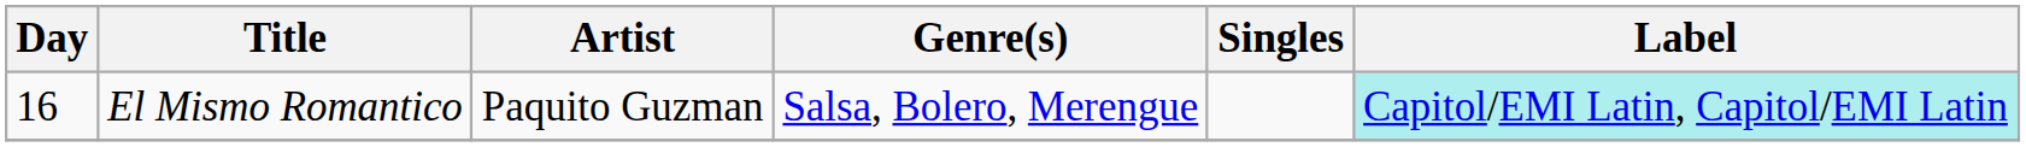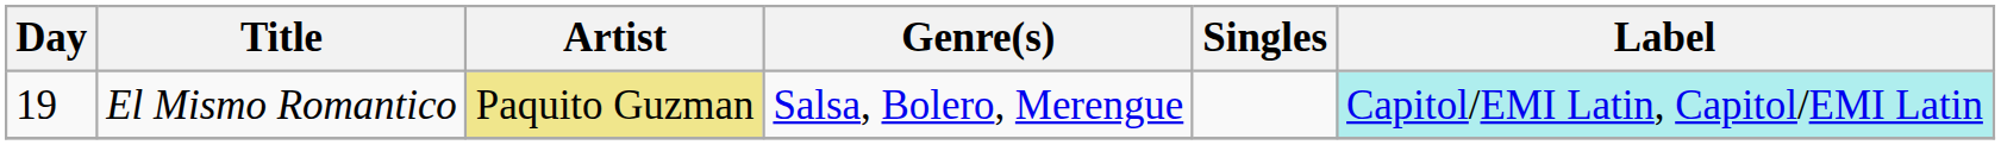 <table class="wikitable sortable" style="text-align: left;">
 <tr>
 <th>Day</th>
 <th>Title</th>
 <th>Artist</th>
 <th>Genre(s)</th>
 <th>Singles</th>
 <th>Label</th>
 </tr>
 <tr>
-<td>16</td>
+<td>19</td>
 <td><em>El Mismo Romantico</em></td>
-<td>Paquito Guzman</td>
+<td style="background: khaki;">Paquito Guzman</td>
 <td><a href='#'>Salsa</a>, <a href='#'>Bolero</a>, <a href='#'>Merengue</a></td>
 <td></td>
 <td style="background: paleturquoise;"><a href='#'>Capitol</a>/<a href='#'>EMI Latin</a>, <a href='#'>Capitol</a>/<a href='#'>EMI Latin</a></td>
 </tr>
 <tr>
 </tr>
 </table>
